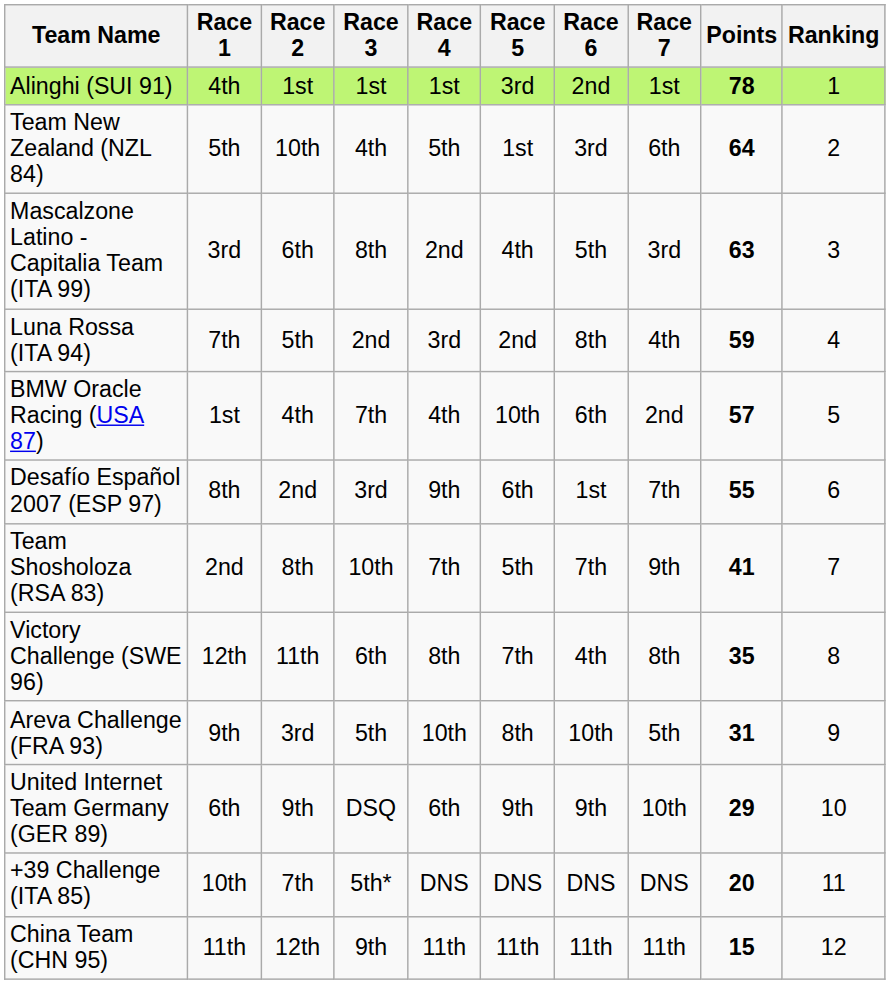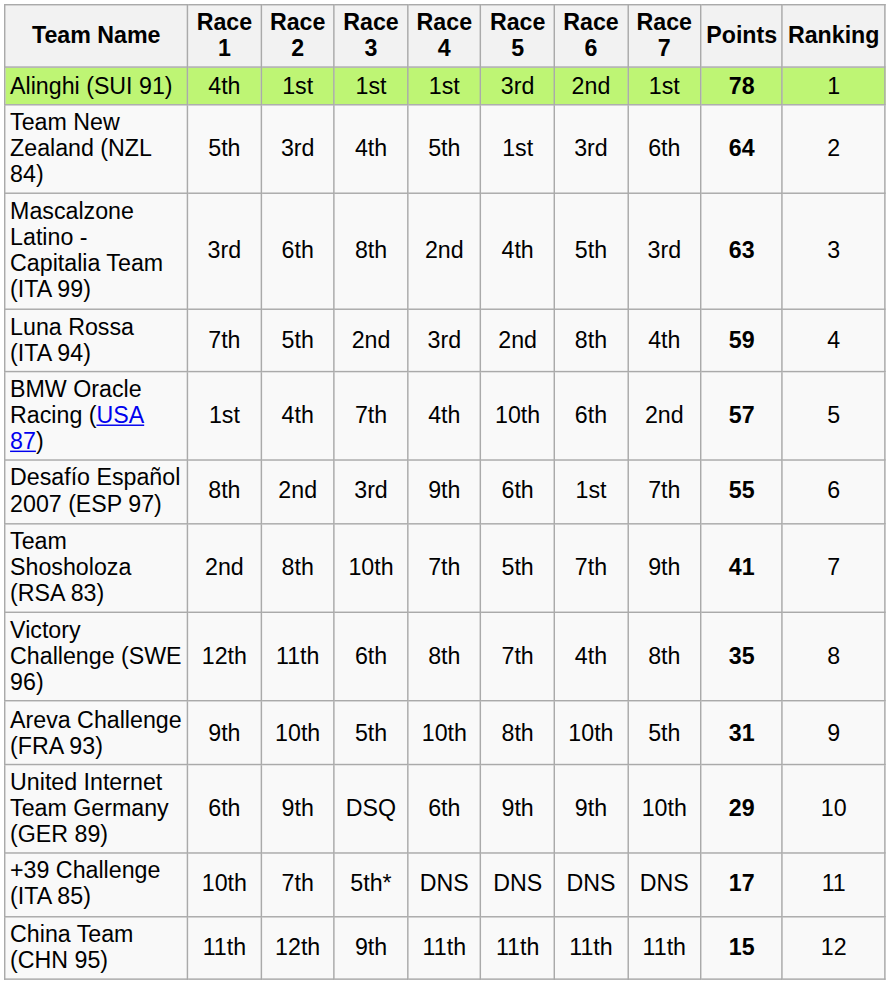 <table class="wikitable" style="text-align:center;">
 <tr>
 <th width=300>Team Name</th>
 <th width=70 abbr="R1">Race 1</th>
 <th width=70 abbr="R2">Race 2</th>
 <th width=70 abbr="R3">Race 3</th>
 <th width=70 abbr="R4">Race 4</th>
 <th width=70 abbr="R5">Race 5</th>
 <th width=70 abbr="R6">Race 6</th>
 <th width=70 abbr="R7">Race 7</th>
 <th width=20 abbr="Points">Points</th>
 <th width=20 abbr="Rank">Ranking</th>
 </tr>
 <tr style="background: #BEF574;">
 <td style="text-align:left;"> Alinghi (SUI 91)</td>
 <td>4th</td>
 <td>1st</td>
 <td>1st</td>
 <td>1st</td>
 <td>3rd</td>
 <td>2nd</td>
 <td>1st</td>
 <td><strong>78</strong></td>
 <td>1</td>
 </tr>
 <tr>
 <td style="text-align:left;"> Team New Zealand (NZL 84)</td>
 <td>5th</td>
-<td>10th</td>
+<td>3rd</td>
 <td>4th</td>
 <td>5th</td>
 <td>1st</td>
 <td>3rd</td>
 <td>6th</td>
 <td><strong>64</strong></td>
 <td>2</td>
 </tr>
 <tr>
 <td style="text-align:left;"> Mascalzone Latino - Capitalia Team (ITA 99)</td>
 <td>3rd</td>
 <td>6th</td>
 <td>8th</td>
 <td>2nd</td>
 <td>4th</td>
 <td>5th</td>
 <td>3rd</td>
 <td><strong>63</strong></td>
 <td>3</td>
 </tr>
 <tr>
 <td style="text-align:left;"> Luna Rossa (ITA 94)</td>
 <td>7th</td>
 <td>5th</td>
 <td>2nd</td>
 <td>3rd</td>
 <td>2nd</td>
 <td>8th</td>
 <td>4th</td>
 <td><strong>59</strong></td>
 <td>4</td>
 </tr>
 <tr>
 <td style="text-align:left;"> BMW Oracle Racing (<a href='#'>USA 87</a>)</td>
 <td>1st</td>
 <td>4th</td>
 <td>7th</td>
 <td>4th</td>
 <td>10th</td>
 <td>6th</td>
 <td>2nd</td>
 <td><strong>57</strong></td>
 <td>5</td>
 </tr>
 <tr>
 <td style="text-align:left;"> Desafío Español 2007 (ESP 97)</td>
 <td>8th</td>
 <td>2nd</td>
 <td>3rd</td>
 <td>9th</td>
 <td>6th</td>
 <td>1st</td>
 <td>7th</td>
 <td><strong>55</strong></td>
 <td>6</td>
 </tr>
 <tr>
 <td style="text-align:left;"> Team Shosholoza (RSA 83)</td>
 <td>2nd</td>
 <td>8th</td>
 <td>10th</td>
 <td>7th</td>
 <td>5th</td>
 <td>7th</td>
 <td>9th</td>
 <td><strong>41</strong></td>
 <td>7</td>
 </tr>
 <tr>
 <td style="text-align:left;"> Victory Challenge (SWE 96)</td>
 <td>12th</td>
 <td>11th</td>
 <td>6th</td>
 <td>8th</td>
 <td>7th</td>
 <td>4th</td>
 <td>8th</td>
 <td><strong>35</strong></td>
 <td>8</td>
 </tr>
 <tr>
 <td style="text-align:left;"> Areva Challenge (FRA 93)</td>
 <td>9th</td>
-<td>3rd</td>
+<td>10th</td>
 <td>5th</td>
 <td>10th</td>
 <td>8th</td>
 <td>10th</td>
 <td>5th</td>
 <td><strong>31</strong></td>
 <td>9</td>
 </tr>
 <tr>
 <td style="text-align:left;"> United Internet Team Germany (GER 89)</td>
 <td>6th</td>
 <td>9th</td>
 <td>DSQ</td>
 <td>6th</td>
 <td>9th</td>
 <td>9th</td>
 <td>10th</td>
 <td><strong>29</strong></td>
 <td>10</td>
 </tr>
 <tr>
 <td style="text-align:left;"> +39 Challenge (ITA 85)</td>
 <td>10th</td>
 <td>7th</td>
 <td>5th*</td>
 <td>DNS</td>
 <td>DNS</td>
 <td>DNS</td>
 <td>DNS</td>
-<td><strong>20</strong></td>
+<td><strong>17</strong></td>
 <td>11</td>
 </tr>
 <tr>
 <td style="text-align:left;"> China Team (CHN 95)</td>
 <td>11th</td>
 <td>12th</td>
 <td>9th</td>
 <td>11th</td>
 <td>11th</td>
 <td>11th</td>
 <td>11th</td>
 <td><strong>15</strong></td>
 <td>12</td>
 </tr>
 </table>
